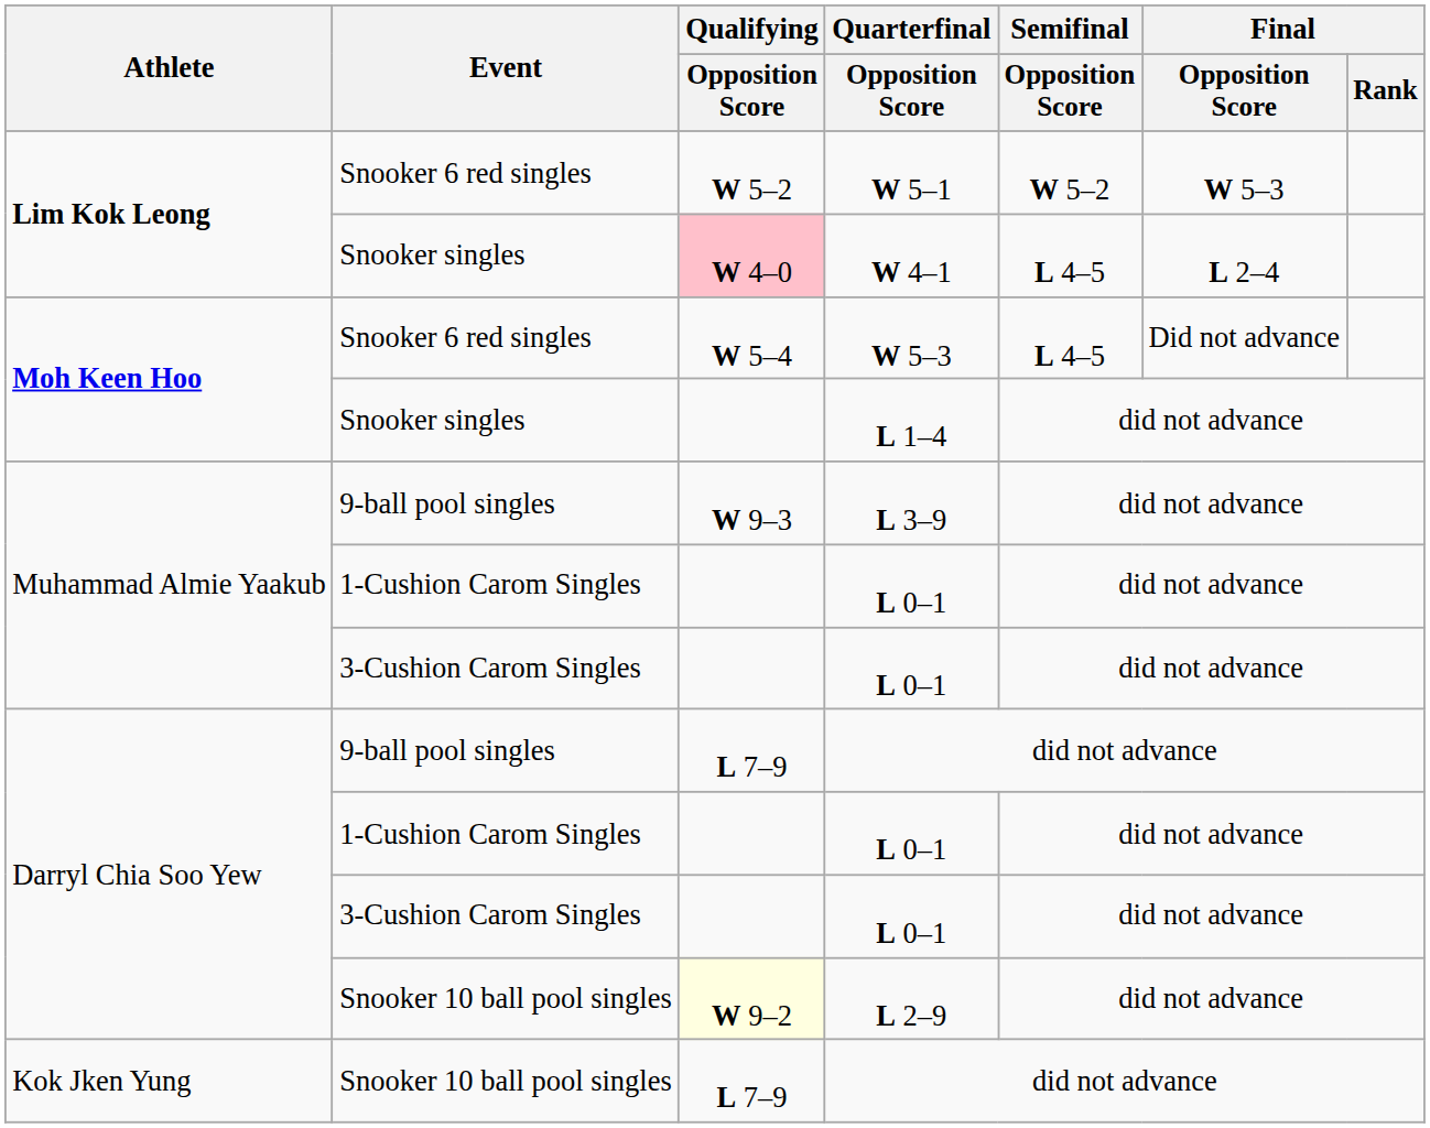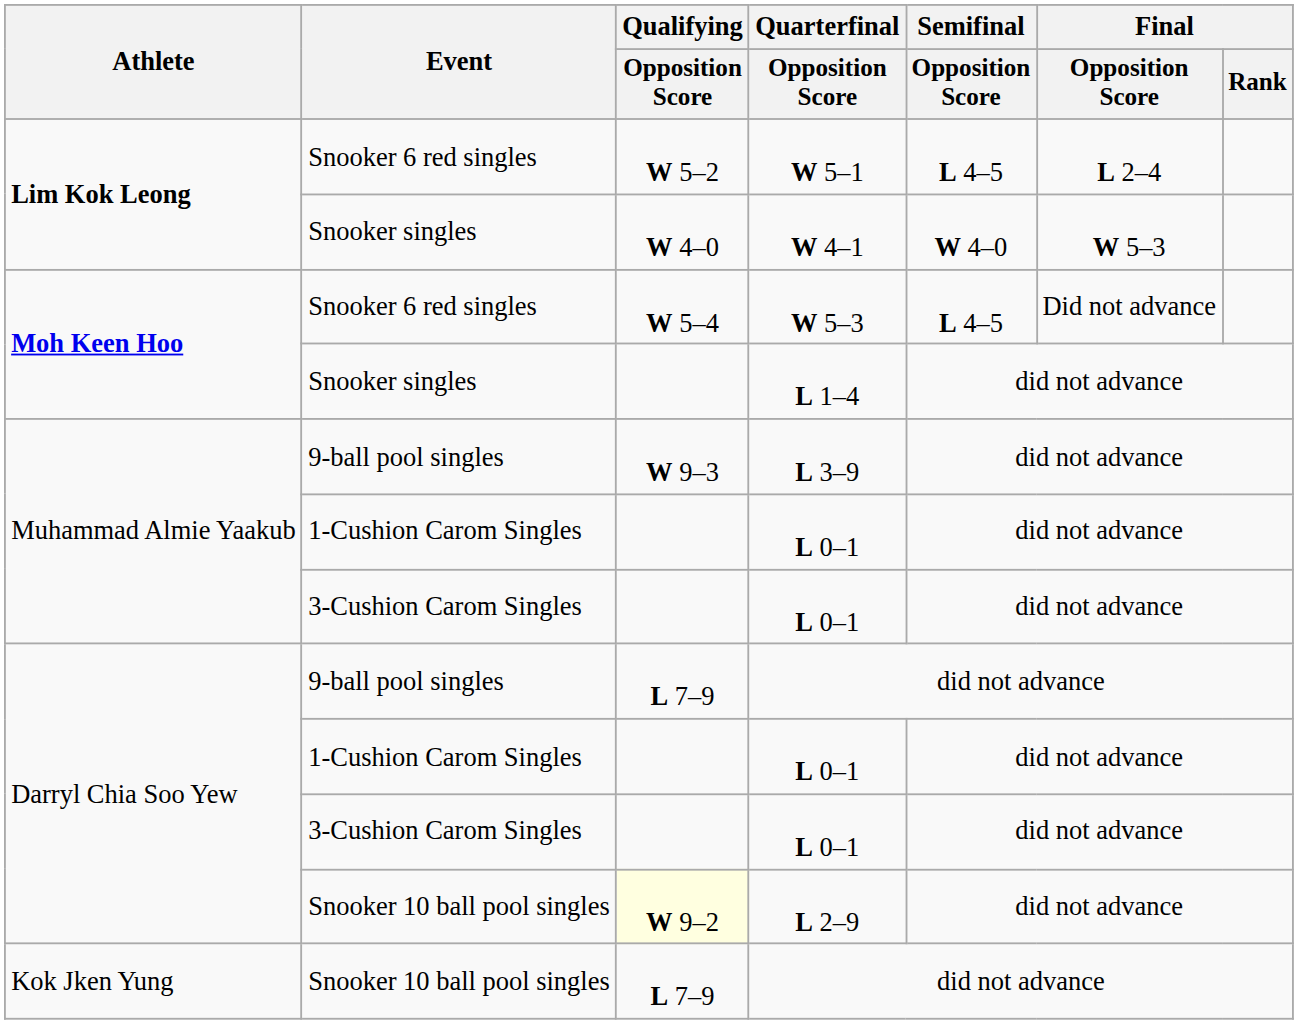 <table class="wikitable" style="font-size:90%">
 <tr>
 <th rowspan="2">Athlete</th>
 <th rowspan="2">Event</th>
 <th>Qualifying</th>
 <th>Quarterfinal</th>
 <th>Semifinal</th>
 <th colspan="2">Final</th>
 </tr>
 <tr style="font-size:95%" align="center" ,>
 <th>Opposition<br>Score</th>
 <th>Opposition<br>Score</th>
 <th>Opposition<br>Score</th>
 <th>Opposition<br>Score</th>
 <th>Rank</th>
 </tr>
 <tr align="center">
 <td align="left" rowspan=2><strong>Lim Kok Leong</strong></td>
 <td align="left">Snooker 6 red singles</td>
 <td><br><strong>W</strong> 5–2</td>
 <td><br><strong>W</strong> 5–1</td>
-<td><br><strong>W</strong> 5–2</td>
-<td><br><strong>W</strong> 5–3</td>
+<td><br><strong>L</strong> 4–5</td>
+<td><br><strong>L</strong> 2–4</td>
 <td></td>
 </tr>
 <tr align="center">
 <td align="left">Snooker singles</td>
-<td style="background: pink;"><br><strong>W</strong> 4–0</td>
+<td><br><strong>W</strong> 4–0</td>
 <td><br><strong>W</strong> 4–1</td>
-<td><br><strong>L</strong> 4–5</td>
-<td><br><strong>L</strong> 2–4</td>
+<td><br><strong>W</strong> 4–0</td>
+<td><br><strong>W</strong> 5–3</td>
 <td></td>
 </tr>
 <tr align="center">
 <td align="left" rowspan=2><strong><a href='#'>Moh Keen Hoo</a></strong></td>
 <td align="left">Snooker 6 red singles</td>
 <td><br><strong>W</strong> 5–4</td>
 <td><br><strong>W</strong> 5–3</td>
 <td><br><strong>L</strong> 4–5</td>
 <td>Did not advance</td>
 <td></td>
 </tr>
 <tr align="center">
 <td align="left">Snooker singles</td>
 <td></td>
 <td><br><strong>L</strong> 1–4</td>
 <td colspan=3>did not advance</td>
 </tr>
 <tr align="center">
 <td align="left" rowspan=3>Muhammad Almie Yaakub</td>
 <td align="left">9-ball pool singles</td>
 <td><br><strong>W</strong> 9–3</td>
 <td><br><strong>L</strong> 3–9</td>
 <td colspan=4>did not advance</td>
 </tr>
 <tr align="center">
 <td align="left">1-Cushion Carom Singles</td>
 <td></td>
 <td><br><strong>L</strong> 0–1</td>
 <td colspan=3>did not advance</td>
 </tr>
 <tr align="center">
 <td align="left">3-Cushion Carom Singles</td>
 <td></td>
 <td><br><strong>L</strong> 0–1</td>
 <td colspan=3>did not advance</td>
 </tr>
 <tr align="center">
 <td align="left" rowspan=4>Darryl Chia Soo Yew</td>
 <td align="left">9-ball pool singles</td>
 <td><br><strong>L</strong> 7–9</td>
 <td colspan=5>did not advance</td>
 </tr>
 <tr align="center">
 <td align="left">1-Cushion Carom Singles</td>
 <td></td>
 <td><br><strong>L</strong> 0–1</td>
 <td colspan=3>did not advance</td>
 </tr>
 <tr align="center">
 <td align="left">3-Cushion Carom Singles</td>
 <td></td>
 <td><br><strong>L</strong> 0–1</td>
 <td colspan=3>did not advance</td>
 </tr>
 <tr align="center">
 <td align="left">Snooker 10 ball pool singles</td>
 <td style="background: lightyellow;"><br><strong>W</strong> 9–2</td>
 <td><br><strong>L</strong> 2–9</td>
 <td colspan=3>did not advance</td>
 </tr>
 <tr align="center">
 <td align="left">Kok Jken Yung</td>
 <td align="left">Snooker 10 ball pool singles</td>
 <td><br><strong>L</strong> 7–9</td>
 <td colspan=4>did not advance</td>
 </tr>
 </table>
